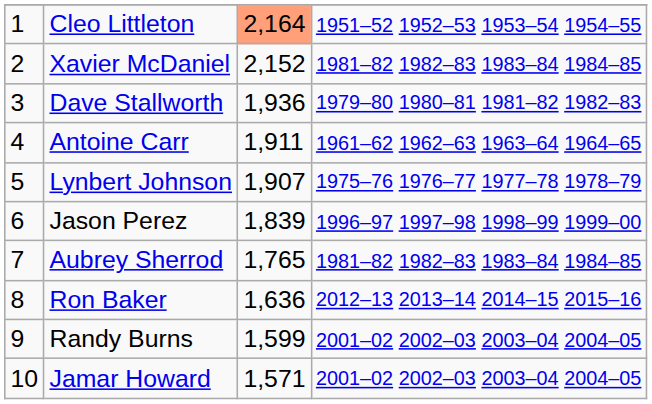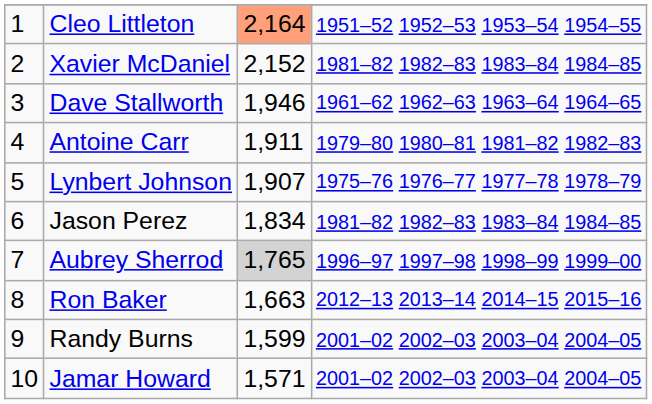 <table class="wikitable">
 <tr>
 </tr>
 <tr>
 <td>1</td>
 <td><a href='#'>Cleo Littleton</a></td>
 <td style="background: lightsalmon;">2,164</td>
 <td style="font-size:80%;"><a href='#'>1951–52</a> <a href='#'>1952–53</a> <a href='#'>1953–54</a> <a href='#'>1954–55</a></td>
 </tr>
 <tr>
 <td>2</td>
 <td><a href='#'>Xavier McDaniel</a></td>
 <td>2,152</td>
 <td style="font-size:80%;"><a href='#'>1981–82</a> <a href='#'>1982–83</a> <a href='#'>1983–84</a> <a href='#'>1984–85</a></td>
 </tr>
 <tr>
 <td>3</td>
 <td><a href='#'>Dave Stallworth</a></td>
-<td>1,936</td>
-<td style="font-size:80%;"><a href='#'>1979–80</a> <a href='#'>1980–81</a> <a href='#'>1981–82</a> <a href='#'>1982–83</a></td>
+<td>1,946</td>
+<td style="font-size:80%;"><a href='#'>1961–62</a> <a href='#'>1962–63</a> <a href='#'>1963–64</a> <a href='#'>1964–65</a></td>
 </tr>
 <tr>
 <td>4</td>
 <td><a href='#'>Antoine Carr</a></td>
 <td>1,911</td>
-<td style="font-size:80%;"><a href='#'>1961–62</a> <a href='#'>1962–63</a> <a href='#'>1963–64</a> <a href='#'>1964–65</a></td>
+<td style="font-size:80%;"><a href='#'>1979–80</a> <a href='#'>1980–81</a> <a href='#'>1981–82</a> <a href='#'>1982–83</a></td>
 </tr>
 <tr>
 <td>5</td>
 <td><a href='#'>Lynbert Johnson</a></td>
 <td>1,907</td>
 <td style="font-size:80%;"><a href='#'>1975–76</a> <a href='#'>1976–77</a> <a href='#'>1977–78</a> <a href='#'>1978–79</a></td>
 </tr>
 <tr>
 <td>6</td>
 <td>Jason Perez</td>
-<td>1,839</td>
-<td style="font-size:80%;"><a href='#'>1996–97</a> <a href='#'>1997–98</a> <a href='#'>1998–99</a> <a href='#'>1999–00</a></td>
+<td>1,834</td>
+<td style="font-size:80%;"><a href='#'>1981–82</a> <a href='#'>1982–83</a> <a href='#'>1983–84</a> <a href='#'>1984–85</a></td>
 </tr>
 <tr>
 <td>7</td>
 <td><a href='#'>Aubrey Sherrod</a></td>
-<td>1,765</td>
-<td style="font-size:80%;"><a href='#'>1981–82</a> <a href='#'>1982–83</a> <a href='#'>1983–84</a> <a href='#'>1984–85</a></td>
+<td style="background: lightgrey;">1,765</td>
+<td style="font-size:80%;"><a href='#'>1996–97</a> <a href='#'>1997–98</a> <a href='#'>1998–99</a> <a href='#'>1999–00</a></td>
 </tr>
 <tr>
 <td>8</td>
 <td><a href='#'>Ron Baker</a></td>
-<td>1,636</td>
+<td>1,663</td>
 <td style="font-size:80%;"><a href='#'>2012–13</a> <a href='#'>2013–14</a> <a href='#'>2014–15</a> <a href='#'>2015–16</a></td>
 </tr>
 <tr>
 <td>9</td>
 <td>Randy Burns</td>
 <td>1,599</td>
 <td style="font-size:80%;"><a href='#'>2001–02</a> <a href='#'>2002–03</a> <a href='#'>2003–04</a> <a href='#'>2004–05</a></td>
 </tr>
 <tr>
 <td>10</td>
 <td><a href='#'>Jamar Howard</a></td>
 <td>1,571</td>
 <td style="font-size:80%;"><a href='#'>2001–02</a> <a href='#'>2002–03</a> <a href='#'>2003–04</a> <a href='#'>2004–05</a></td>
 </tr>
 </table>
